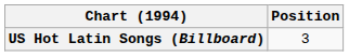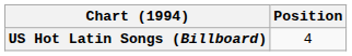 <table class="wikitable plainrowheaders " style="text-align:center;">
 <tr>
 <th scope="col">Chart (1994)</th>
 <th scope="col">Position</th>
 </tr>
 <tr>
 <th scope="row">US Hot Latin Songs (<em>Billboard</em>)</th>
-<td>3</td>
+<td>4</td>
 </tr>
 </table>
